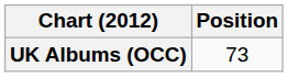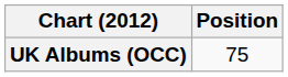 <table class="wikitable plainrowheaders" style="text-align:center">
 <tr>
 <th scope="col">Chart (2012)</th>
 <th scope="col">Position</th>
 </tr>
 <tr>
 <th scope="row">UK Albums (OCC)</th>
-<td>73</td>
+<td>75</td>
 </tr>
 </table>
